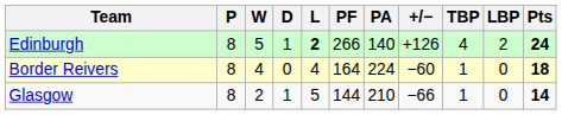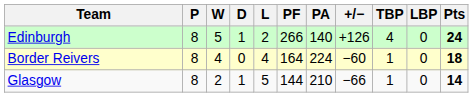 <table class="wikitable" style="text-align: center;">
 <tr>
 <th width="200">Team</th>
 <th width="20">P</th>
 <th width="20">W</th>
 <th width="20">D</th>
 <th width="20">L</th>
 <th width="20">PF</th>
 <th width="20">PA</th>
 <th width="25">+/−</th>
 <th width="25">TBP</th>
 <th width="25">LBP</th>
 <th width="20">Pts</th>
 </tr>
 <tr bgcolor="#ccffcc">
 <td align="left"><a href='#'>Edinburgh</a></td>
 <td>8</td>
 <td>5</td>
 <td>1</td>
-<td><strong>2</strong></td>
+<td>2</td>
 <td>266</td>
 <td>140</td>
 <td>+126</td>
 <td>4</td>
-<td>2</td>
+<td>0</td>
 <td><strong>24</strong></td>
 </tr>
 <tr bgcolor="#ffffcc">
 <td align="left"><a href='#'>Border Reivers</a></td>
 <td>8</td>
 <td>4</td>
 <td>0</td>
 <td>4</td>
 <td>164</td>
 <td>224</td>
 <td>−60</td>
 <td>1</td>
 <td>0</td>
 <td><strong>18</strong></td>
 </tr>
 <tr>
 <td align="left"><a href='#'>Glasgow</a></td>
 <td>8</td>
 <td>2</td>
 <td>1</td>
 <td>5</td>
 <td>144</td>
 <td>210</td>
 <td>−66</td>
 <td>1</td>
 <td>0</td>
 <td><strong>14</strong></td>
 </tr>
 </table>
